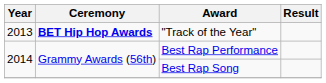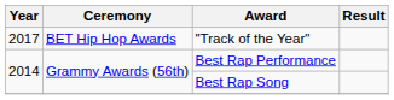 <table class="wikitable">
 <tr>
 <th>Year</th>
 <th>Ceremony</th>
 <th>Award</th>
 <th>Result</th>
 </tr>
 <tr>
-<td>2013</td>
-<td><strong><a href='#'>BET Hip Hop Awards</a></strong></td>
+<td>2017</td>
+<td><a href='#'>BET Hip Hop Awards</a></td>
 <td>"Track of the Year"</td>
 <td></td>
 </tr>
 <tr>
 <td rowspan="2">2014</td>
 <td rowspan="2"><a href='#'>Grammy Awards</a> (<a href='#'>56th</a>)</td>
 <td><a href='#'>Best Rap Performance</a></td>
 <td></td>
 </tr>
 <tr>
 <td><a href='#'>Best Rap Song</a></td>
 <td></td>
 </tr>
 <tr>
 </tr>
 </table>
